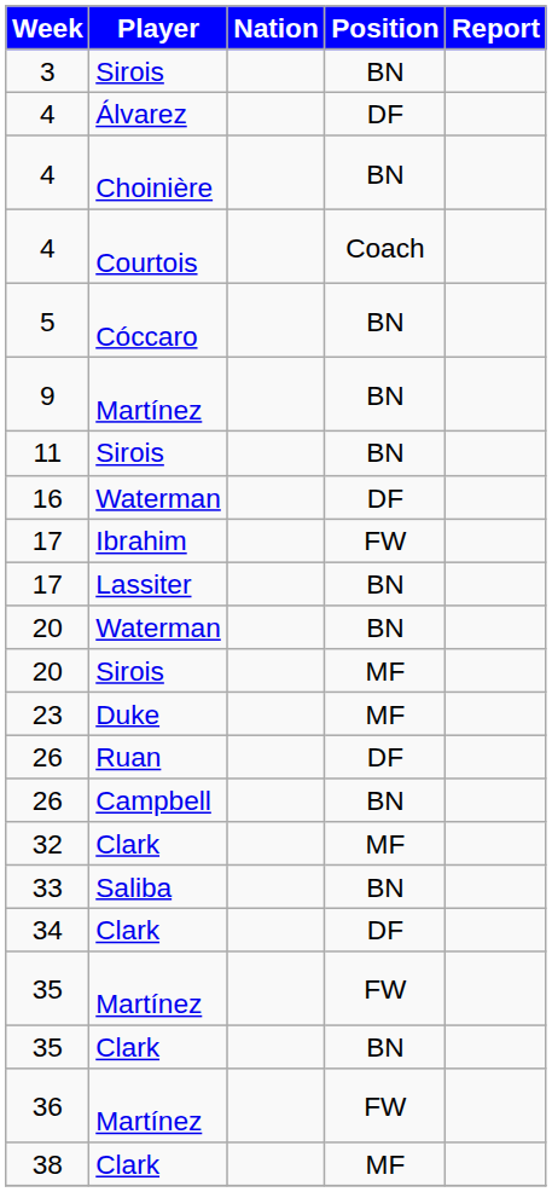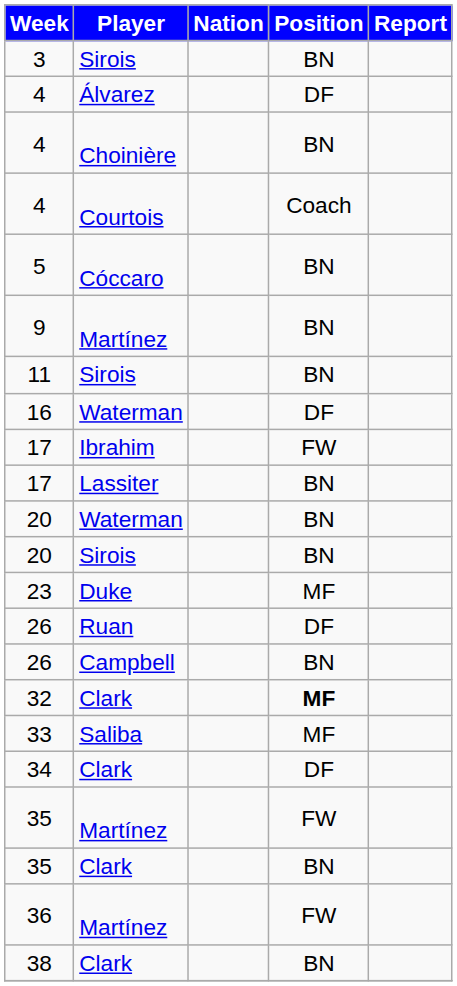 <table class="wikitable" style="font-size: 95%; text-align: center;">
 <tr>
 <th style="background:#00f; color:white; text-align:center;">Week</th>
 <th style="background:#00f; color:white; text-align:center;">Player</th>
 <th style="background:#00f; color:white; text-align:center;">Nation</th>
 <th style="background:#00f; color:white; text-align:center;">Position</th>
 <th style="background:#00f; color:white; text-align:center;">Report</th>
 </tr>
 <tr>
 <td>3</td>
 <td style="text-align:left;"><a href='#'>Sirois</a></td>
 <td style="text-align:left;"></td>
 <td>BN</td>
 <td></td>
 </tr>
 <tr>
 <td>4</td>
 <td style="text-align:left;"><a href='#'>Álvarez</a></td>
 <td style="text-align:left;"></td>
 <td>DF</td>
 <td></td>
 </tr>
 <tr>
 <td>4</td>
 <td style="text-align:left;"><br><a href='#'>Choinière</a></td>
 <td style="text-align:left;"></td>
 <td>BN</td>
 <td></td>
 </tr>
 <tr>
 <td>4</td>
 <td style="text-align:left;"><br><a href='#'>Courtois</a></td>
 <td style="text-align:left;"></td>
 <td>Coach</td>
 <td></td>
 </tr>
 <tr>
 <td>5</td>
 <td style="text-align:left;"><br><a href='#'>Cóccaro</a></td>
 <td style="text-align:left;"></td>
 <td>BN</td>
 <td></td>
 </tr>
 <tr>
 <td>9</td>
 <td style="text-align:left;"><br><a href='#'>Martínez</a></td>
 <td style="text-align:left;"></td>
 <td>BN</td>
 <td></td>
 </tr>
 <tr>
 <td>11</td>
 <td style="text-align:left;"><a href='#'>Sirois</a></td>
 <td style="text-align:left;"></td>
 <td>BN</td>
 <td></td>
 </tr>
 <tr>
 <td>16</td>
 <td style="text-align:left;"><a href='#'>Waterman</a></td>
 <td style="text-align:left;"></td>
 <td>DF</td>
 <td></td>
 </tr>
 <tr>
 <td>17</td>
 <td style="text-align:left;"><a href='#'>Ibrahim</a></td>
 <td style="text-align:left;"></td>
 <td>FW</td>
 <td></td>
 </tr>
 <tr>
 <td>17</td>
 <td style="text-align:left;"><a href='#'>Lassiter</a></td>
 <td style="text-align:left;"></td>
 <td>BN</td>
 <td></td>
 </tr>
 <tr>
 <td>20</td>
 <td style="text-align:left;"><a href='#'>Waterman</a></td>
 <td style="text-align:left;"></td>
 <td>BN</td>
 <td></td>
 </tr>
 <tr>
 <td>20</td>
 <td style="text-align:left;"><a href='#'>Sirois</a></td>
 <td style="text-align:left;"></td>
-<td>MF</td>
+<td>BN</td>
 <td></td>
 </tr>
 <tr>
 <td>23</td>
 <td style="text-align:left;"><a href='#'>Duke</a></td>
 <td style="text-align:left;"></td>
 <td>MF</td>
 <td></td>
 </tr>
 <tr>
 <td>26</td>
 <td style="text-align:left;"><a href='#'>Ruan</a></td>
 <td style="text-align:left;"></td>
 <td>DF</td>
 <td></td>
 </tr>
 <tr>
 <td>26</td>
 <td style="text-align:left;"><a href='#'>Campbell</a></td>
 <td style="text-align:left;"></td>
 <td>BN</td>
 <td></td>
 </tr>
 <tr>
 <td>32</td>
 <td style="text-align:left;"><a href='#'>Clark</a></td>
 <td style="text-align:left;"></td>
-<td>MF</td>
+<td><strong>MF</strong></td>
 <td></td>
 </tr>
 <tr>
 <td>33</td>
 <td style="text-align:left;"><a href='#'>Saliba</a></td>
 <td style="text-align:left;"></td>
-<td>BN</td>
+<td>MF</td>
 <td></td>
 </tr>
 <tr>
 <td>34</td>
 <td style="text-align:left;"><a href='#'>Clark</a></td>
 <td style="text-align:left;"></td>
 <td>DF</td>
 <td></td>
 </tr>
 <tr>
 <td>35</td>
 <td style="text-align:left;"><br><a href='#'>Martínez</a></td>
 <td style="text-align:left;"></td>
 <td>FW</td>
 <td></td>
 </tr>
 <tr>
 <td>35</td>
 <td style="text-align:left;"><a href='#'>Clark</a></td>
 <td style="text-align:left;"></td>
 <td>BN</td>
 <td></td>
 </tr>
 <tr>
 <td>36</td>
 <td style="text-align:left;"><br><a href='#'>Martínez</a></td>
 <td style="text-align:left;"></td>
 <td>FW</td>
 <td></td>
 </tr>
 <tr>
 <td>38</td>
 <td style="text-align:left;"><a href='#'>Clark</a></td>
 <td style="text-align:left;"></td>
-<td>MF</td>
+<td>BN</td>
 <td></td>
 </tr>
 <tr>
 </tr>
 </table>
